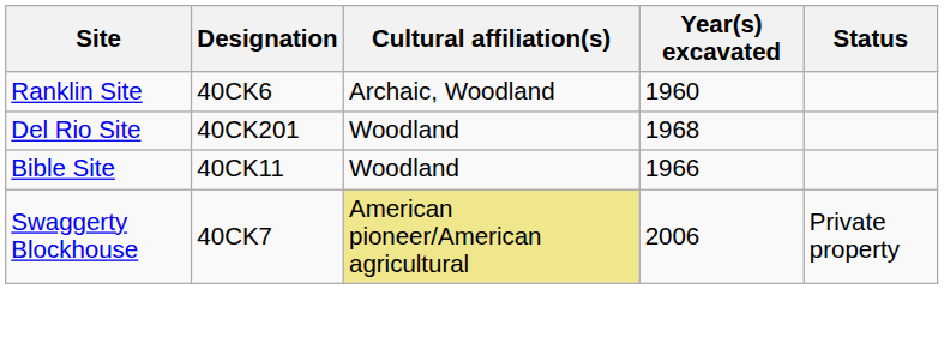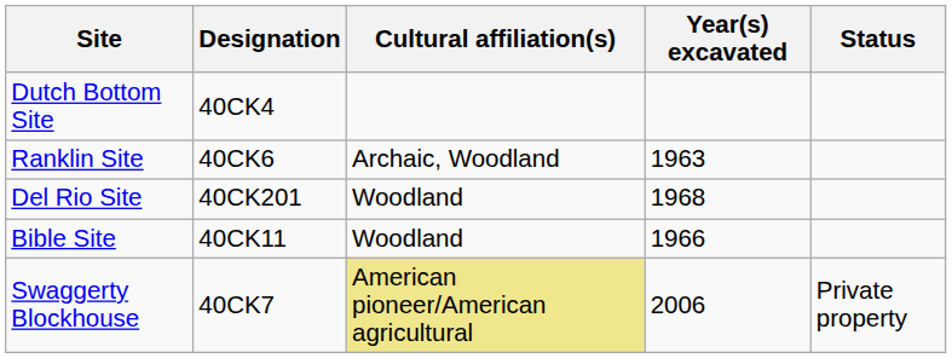 <table class="wikitable">
 <tr>
 <th>Site</th>
 <th>Designation</th>
 <th>Cultural affiliation(s)</th>
 <th>Year(s) excavated</th>
 <th>Status</th>
 </tr>
 <tr>
+<td><a href='#'>Dutch Bottom Site</a></td>
+<td>40CK4</td>
+<td></td>
+<td></td>
+<td></td>
+</tr>
+<tr>
 <td><a href='#'>Ranklin Site</a></td>
 <td>40CK6</td>
 <td>Archaic, Woodland</td>
-<td>1960</td>
+<td>1963</td>
 <td></td>
 </tr>
 <tr>
 <td><a href='#'>Del Rio Site</a></td>
 <td>40CK201</td>
 <td>Woodland</td>
 <td>1968</td>
 <td></td>
 </tr>
 <tr>
 <td><a href='#'>Bible Site</a></td>
 <td>40CK11</td>
 <td>Woodland</td>
 <td>1966</td>
 <td></td>
 </tr>
 <tr>
 <td><a href='#'>Swaggerty Blockhouse</a></td>
 <td>40CK7</td>
 <td style="background: khaki;">American pioneer/American agricultural</td>
 <td>2006</td>
 <td>Private property</td>
 </tr>
 </table>
